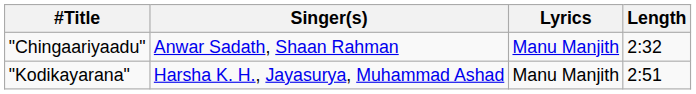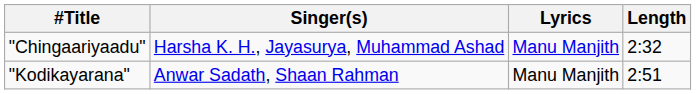 <table class="wikitable">
 <tr>
 <th>#Title</th>
 <th>Singer(s)</th>
 <th>Lyrics</th>
 <th>Length</th>
 </tr>
 <tr>
 <td>"Chingaariyaadu"</td>
-<td><a href='#'>Anwar Sadath</a>, <a href='#'>Shaan Rahman</a></td>
+<td><a href='#'>Harsha K. H.</a>, <a href='#'>Jayasurya</a>, <a href='#'>Muhammad Ashad</a></td>
 <td><a href='#'>Manu Manjith</a></td>
 <td>2:32</td>
 </tr>
 <tr>
 <td>"Kodikayarana"</td>
-<td><a href='#'>Harsha K. H.</a>, <a href='#'>Jayasurya</a>, <a href='#'>Muhammad Ashad</a></td>
+<td><a href='#'>Anwar Sadath</a>, <a href='#'>Shaan Rahman</a></td>
 <td>Manu Manjith</td>
 <td>2:51</td>
 </tr>
 </table>
